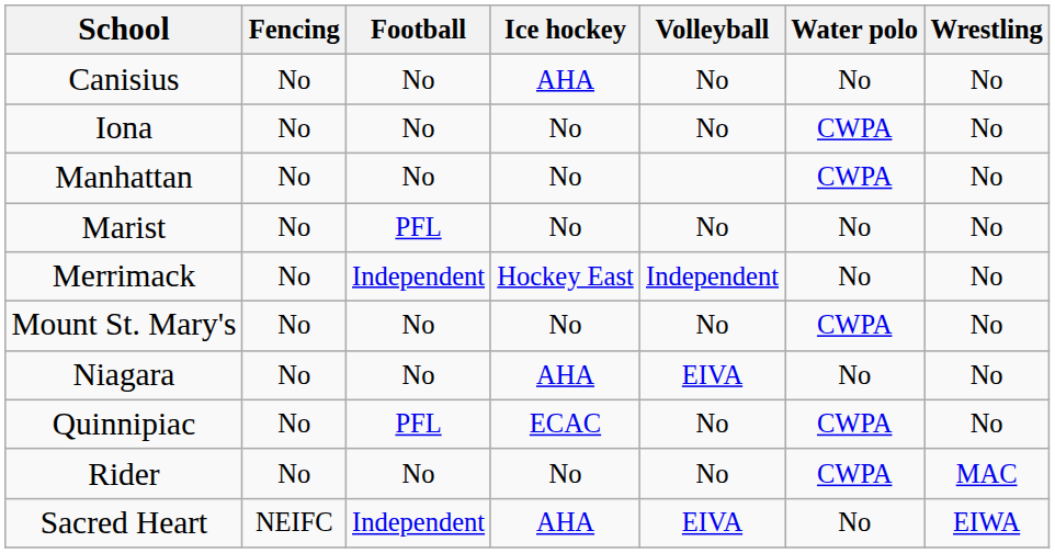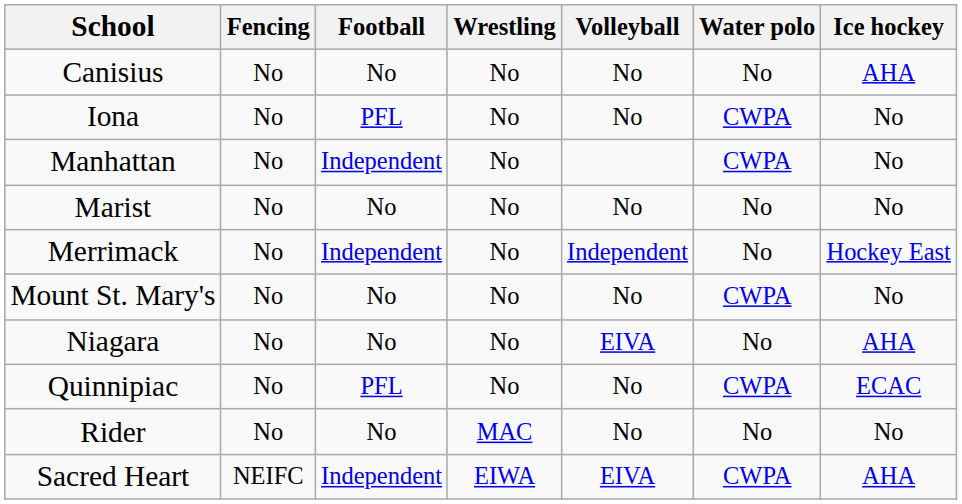 <table class="wikitable" style="text-align:center;">
 <tr>
 <th><big>School</big></th>
 <th>Fencing</th>
 <th>Football</th>
-<th>Ice hockey</th>
+<th>Wrestling</th>
 <th>Volleyball</th>
 <th>Water polo</th>
-<th>Wrestling</th>
+<th>Ice hockey</th>
 </tr>
 <tr>
 <td><big>Canisius</big></td>
 <td>No</td>
 <td>No</td>
-<td><a href='#'>AHA</a></td>
 <td>No</td>
 <td>No</td>
 <td>No</td>
+<td><a href='#'>AHA</a></td>
 </tr>
 <tr>
 <td><big>Iona</big></td>
 <td>No</td>
-<td>No</td>
+<td><a href='#'>PFL</a></td>
 <td>No</td>
 <td>No</td>
 <td><a href='#'>CWPA</a></td>
 <td>No</td>
 </tr>
 <tr>
 <td><big>Manhattan</big></td>
 <td>No</td>
-<td>No</td>
+<td><a href='#'>Independent</a></td>
 <td>No</td>
 <td></td>
 <td><a href='#'>CWPA</a></td>
 <td>No</td>
 </tr>
 <tr>
 <td><big>Marist</big></td>
 <td>No</td>
-<td><a href='#'>PFL</a></td>
+<td>No</td>
 <td>No</td>
 <td>No</td>
 <td>No</td>
 <td>No</td>
 </tr>
 <tr>
 <td><big>Merrimack</big></td>
 <td>No</td>
 <td><a href='#'>Independent</a></td>
-<td><a href='#'>Hockey East</a></td>
+<td>No</td>
 <td><a href='#'>Independent</a></td>
 <td>No</td>
-<td>No</td>
+<td><a href='#'>Hockey East</a></td>
 </tr>
 <tr>
 <td><big>Mount St. Mary's</big></td>
 <td>No</td>
 <td>No</td>
 <td>No</td>
 <td>No</td>
 <td><a href='#'>CWPA</a></td>
 <td>No</td>
 </tr>
 <tr>
 <td><big>Niagara</big></td>
 <td>No</td>
 <td>No</td>
-<td><a href='#'>AHA</a></td>
+<td>No</td>
 <td><a href='#'>EIVA</a></td>
 <td>No</td>
-<td>No</td>
+<td><a href='#'>AHA</a></td>
 </tr>
 <tr>
 <td><big>Quinnipiac</big></td>
 <td>No</td>
 <td><a href='#'>PFL</a></td>
-<td><a href='#'>ECAC</a></td>
+<td>No</td>
 <td>No</td>
 <td><a href='#'>CWPA</a></td>
-<td>No</td>
+<td><a href='#'>ECAC</a></td>
 </tr>
 <tr>
 <td><big>Rider</big></td>
 <td>No</td>
 <td>No</td>
+<td><a href='#'>MAC</a></td>
 <td>No</td>
 <td>No</td>
-<td><a href='#'>CWPA</a></td>
-<td><a href='#'>MAC</a></td>
+<td>No</td>
 </tr>
 <tr>
 <td><big>Sacred Heart</big></td>
 <td><abbr>NEIFC</abbr></td>
 <td><a href='#'>Independent</a></td>
+<td><a href='#'>EIWA</a></td>
+<td><a href='#'>EIVA</a></td>
+<td><a href='#'>CWPA</a></td>
 <td><a href='#'>AHA</a></td>
-<td><a href='#'>EIVA</a></td>
-<td>No</td>
-<td><a href='#'>EIWA</a></td>
 </tr>
 </table>
